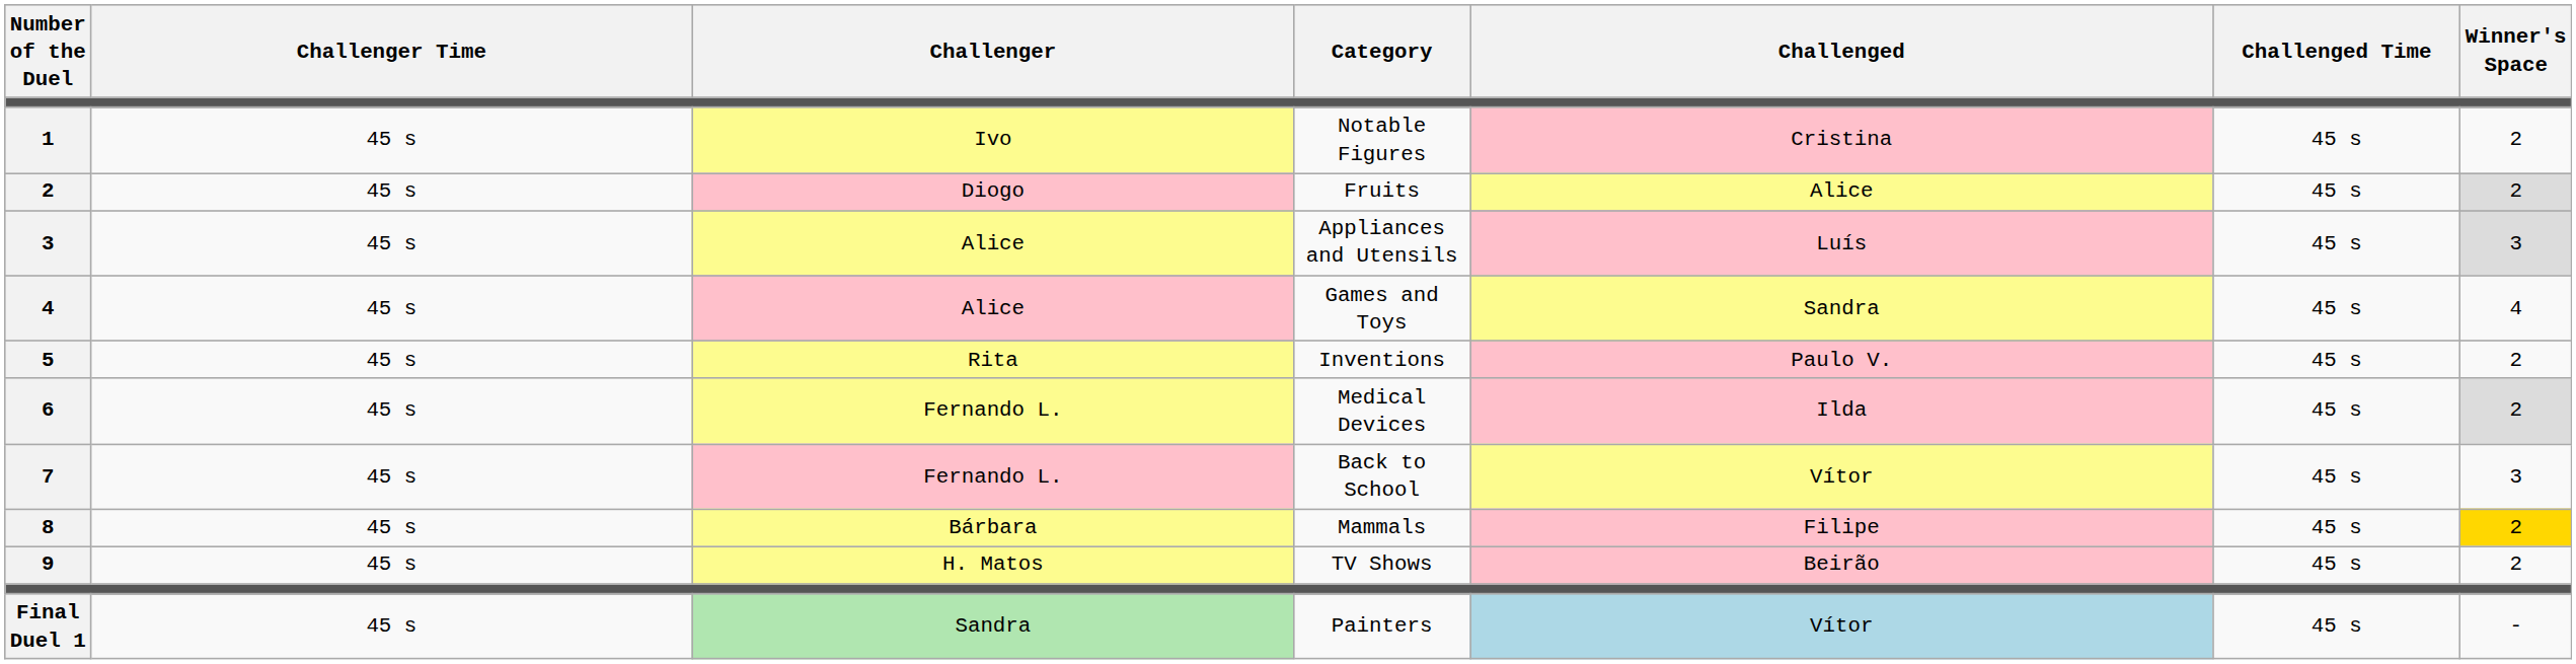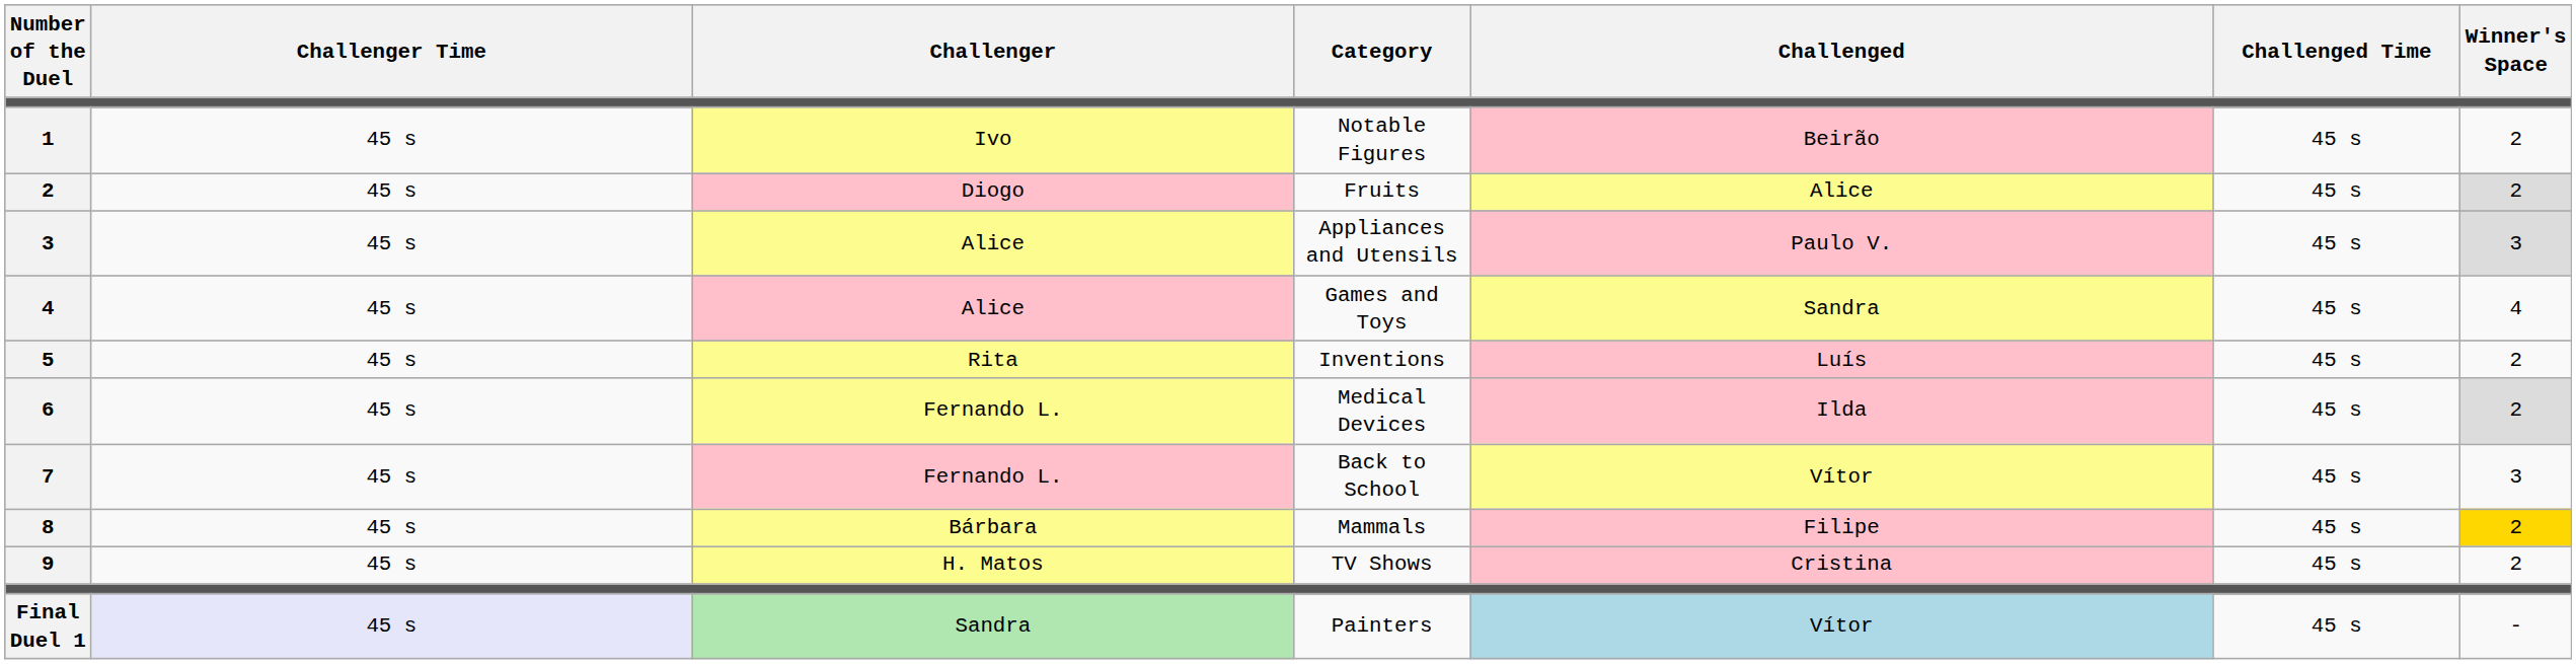 <table class="wikitable" style="text-align:center; line-height:17px; width:100%">
 <tr>
 <th rowspan="1" scope="col" style="width:02%">Number of the Duel</th>
 <th rowspan="1" scope="col" style="width:25%">Challenger Time</th>
 <th rowspan="1" scope="col" style="width:25%">Challenger</th>
 <th rowspan="1" scope="col" style="width:07%">Category</th>
 <th rowspan="1" scope="col" style="width:31%">Challenged</th>
 <th rowspan="1" scope="col" style="width:25%">Challenged Time</th>
 <th rowspan="1" scope="col" style="width:25%">Winner's Space</th>
 </tr>
 <tr>
 <td colspan="7" style="background:#555"></td>
 </tr>
 <tr>
 <th>1</th>
 <td>45 s</td>
 <td style="background:#fdfc8f;">Ivo</td>
 <td>Notable Figures</td>
-<td style="background:pink; ">Cristina</td>
+<td style="background:pink;">Beirão</td>
 <td>45 s</td>
 <td>2</td>
 </tr>
 <tr>
 <th>2</th>
 <td>45 s</td>
 <td style="background:pink;">Diogo</td>
 <td>Fruits</td>
 <td style="background:#fdfc8f; ">Alice</td>
 <td>45 s</td>
 <td style="background:#DCDCDC; ">2</td>
 </tr>
 <tr>
 <th>3</th>
 <td>45 s</td>
 <td style="background:#fdfc8f; ">Alice</td>
 <td>Appliances and Utensils</td>
-<td style="background:pink;">Luís</td>
+<td style="background:pink;">Paulo V.</td>
 <td>45 s</td>
 <td style="background:#DCDCDC; ">3</td>
 </tr>
 <tr>
 <th>4</th>
 <td>45 s</td>
 <td style="background:pink;">Alice</td>
 <td>Games and Toys</td>
 <td style="background:#fdfc8f; ">Sandra</td>
 <td>45 s</td>
 <td>4</td>
 </tr>
 <tr>
 <th>5</th>
 <td>45 s</td>
 <td style="background:#fdfc8f; ">Rita</td>
 <td>Inventions</td>
-<td style="background:pink;">Paulo V.</td>
+<td style="background:pink;">Luís</td>
 <td>45 s</td>
 <td>2</td>
 </tr>
 <tr>
 <th>6</th>
 <td>45 s</td>
 <td style="background:#fdfc8f; ">Fernando L.</td>
 <td>Medical Devices</td>
 <td style="background:pink;">Ilda</td>
 <td>45 s</td>
 <td style="background:#DCDCDC; ">2</td>
 </tr>
 <tr>
 <th>7</th>
 <td>45 s</td>
 <td style="background:pink;">Fernando L.</td>
 <td>Back to School</td>
 <td style="background:#fdfc8f; ">Vítor</td>
 <td>45 s</td>
 <td>3</td>
 </tr>
 <tr>
 <th>8</th>
 <td>45 s</td>
 <td style="background:#fdfc8f;">Bárbara</td>
 <td>Mammals</td>
 <td style="background:pink; ">Filipe</td>
 <td>45 s</td>
 <td style="background: gold;">2</td>
 </tr>
 <tr>
 <th>9</th>
 <td>45 s</td>
 <td style="background:#fdfc8f;">H. Matos</td>
 <td>TV Shows</td>
-<td style="background:pink;">Beirão</td>
+<td style="background:pink; ">Cristina</td>
 <td>45 s</td>
 <td>2</td>
 </tr>
 <tr>
 <td colspan="7" style="background:#555"></td>
 </tr>
 <tr>
 <th>Final Duel 1</th>
-<td>45 s</td>
+<td style="background: lavender;">45 s</td>
 <td style="background:#b0e6b0;">Sandra</td>
 <td>Painters</td>
 <td style="background:lightblue; ">Vítor</td>
 <td>45 s</td>
 <td>-</td>
 </tr>
 </table>
